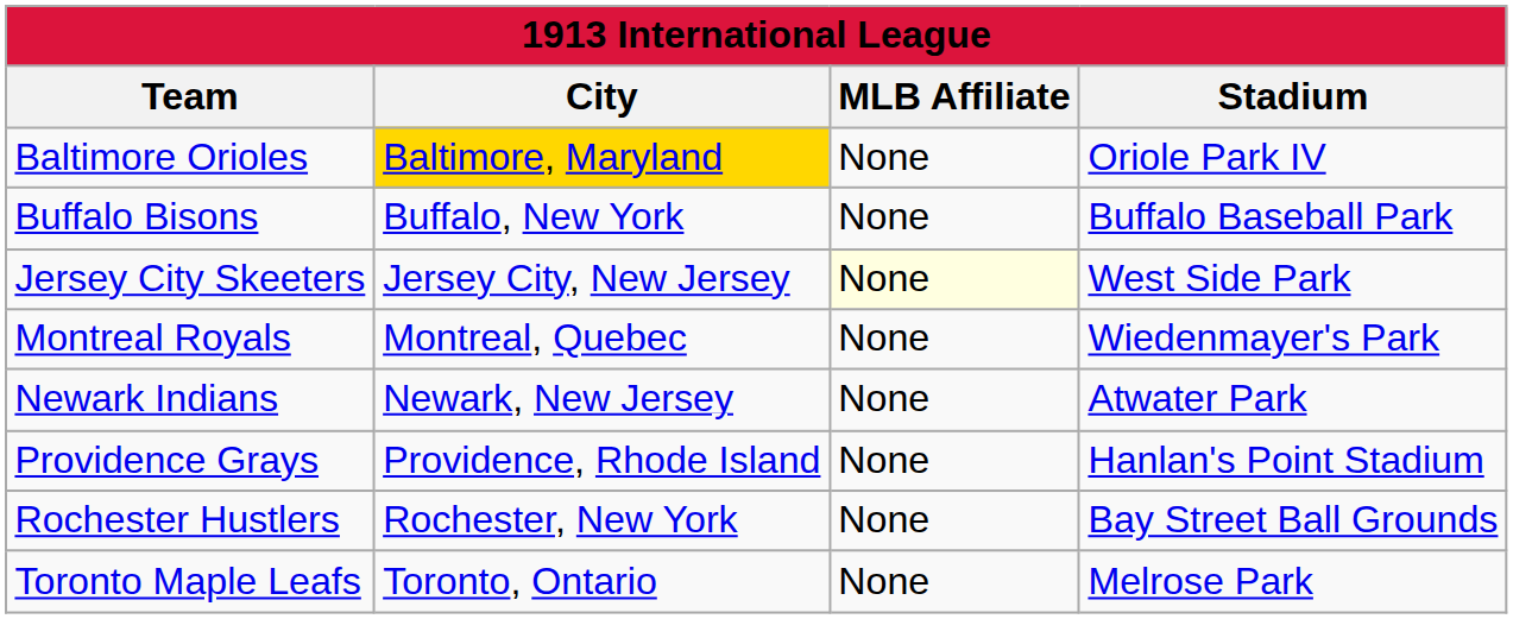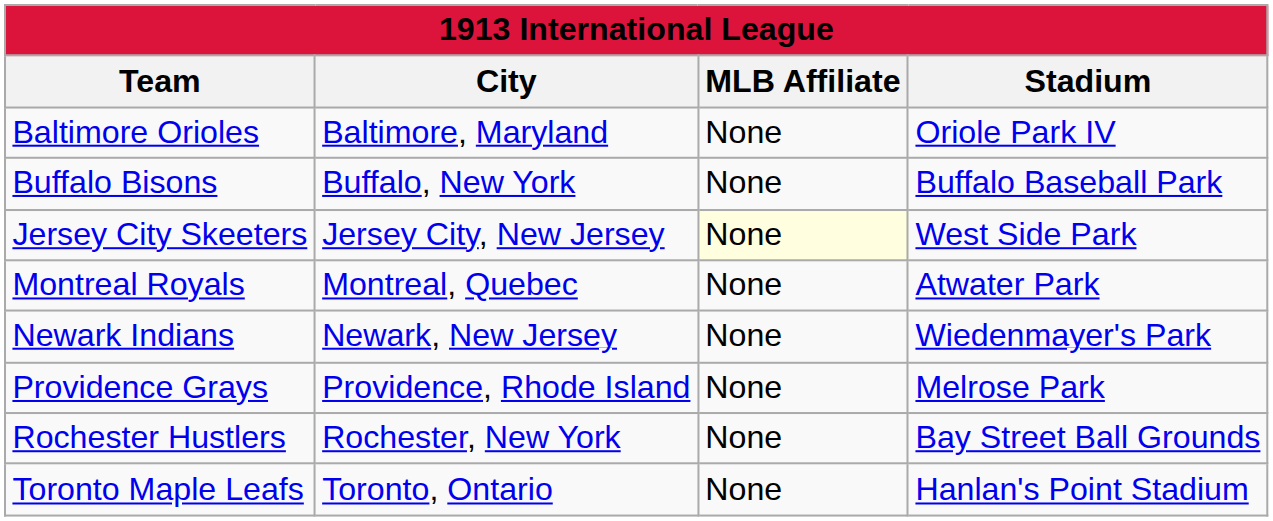 <table class="wikitable" style="width:auto">
 <tr>
 <td bgcolor="#DC143C" align="center" colspan="7"><strong><span>1913 International League</span></strong></td>
 </tr>
 <tr>
 <th>Team</th>
 <th>City</th>
 <th>MLB Affiliate</th>
 <th>Stadium</th>
 </tr>
 <tr>
 <td><a href='#'>Baltimore Orioles</a></td>
-<td style="background: gold;"><a href='#'>Baltimore</a>, <a href='#'>Maryland</a></td>
+<td><a href='#'>Baltimore</a>, <a href='#'>Maryland</a></td>
 <td>None</td>
 <td><a href='#'>Oriole Park IV</a></td>
 </tr>
 <tr>
 <td><a href='#'>Buffalo Bisons</a></td>
 <td><a href='#'>Buffalo</a>, <a href='#'>New York</a></td>
 <td>None</td>
 <td><a href='#'>Buffalo Baseball Park</a></td>
 </tr>
 <tr>
 <td><a href='#'>Jersey City Skeeters</a></td>
 <td><a href='#'>Jersey City</a>, <a href='#'>New Jersey</a></td>
 <td style="background: lightyellow;">None</td>
 <td><a href='#'>West Side Park</a></td>
 </tr>
 <tr>
 <td><a href='#'>Montreal Royals</a></td>
 <td><a href='#'>Montreal</a>, <a href='#'>Quebec</a></td>
 <td>None</td>
-<td><a href='#'>Wiedenmayer's Park</a></td>
+<td><a href='#'>Atwater Park</a></td>
 </tr>
 <tr>
 <td><a href='#'>Newark Indians</a></td>
 <td><a href='#'>Newark</a>, <a href='#'>New Jersey</a></td>
 <td>None</td>
-<td><a href='#'>Atwater Park</a></td>
+<td><a href='#'>Wiedenmayer's Park</a></td>
 </tr>
 <tr>
 <td><a href='#'>Providence Grays</a></td>
 <td><a href='#'>Providence</a>, <a href='#'>Rhode Island</a></td>
 <td>None</td>
-<td><a href='#'>Hanlan's Point Stadium</a></td>
+<td><a href='#'>Melrose Park</a></td>
 </tr>
 <tr>
 <td><a href='#'>Rochester Hustlers</a></td>
 <td><a href='#'>Rochester</a>, <a href='#'>New York</a></td>
 <td>None</td>
 <td><a href='#'>Bay Street Ball Grounds</a></td>
 </tr>
 <tr>
 <td><a href='#'>Toronto Maple Leafs</a></td>
 <td><a href='#'>Toronto</a>, <a href='#'>Ontario</a></td>
 <td>None</td>
-<td><a href='#'>Melrose Park</a></td>
+<td><a href='#'>Hanlan's Point Stadium</a></td>
 </tr>
 </table>
